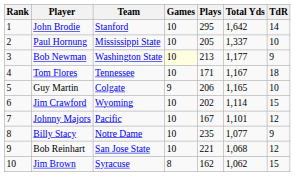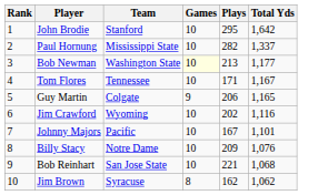 <table class="wikitable sortable">
 <tr>
 <th>Rank</th>
 <th>Player</th>
 <th>Team</th>
 <th>Games</th>
 <th>Plays</th>
 <th>Total Yds</th>
-<th>TdR</th>
 </tr>
 <tr>
 <td>1</td>
 <td><a href='#'>John Brodie</a></td>
 <td><a href='#'>Stanford</a></td>
 <td>10</td>
 <td>295</td>
 <td>1,642</td>
-<td>14</td>
 </tr>
 <tr>
 <td>2</td>
 <td><a href='#'>Paul Hornung</a></td>
 <td><a href='#'>Mississippi State</a></td>
 <td>10</td>
-<td>205</td>
+<td>282</td>
 <td>1,337</td>
-<td>10</td>
 </tr>
 <tr>
 <td>3</td>
 <td><a href='#'>Bob Newman</a></td>
 <td><a href='#'>Washington State</a></td>
 <td style="background: lightyellow;">10</td>
 <td>213</td>
 <td>1,177</td>
-<td>9</td>
 </tr>
 <tr>
 <td>4</td>
 <td><a href='#'>Tom Flores</a></td>
 <td><a href='#'>Tennessee</a></td>
 <td>10</td>
 <td>171</td>
 <td>1,167</td>
-<td>18</td>
 </tr>
 <tr>
 <td>5</td>
 <td>Guy Martin</td>
 <td><a href='#'>Colgate</a></td>
 <td>9</td>
 <td>206</td>
 <td>1,165</td>
-<td>10</td>
 </tr>
 <tr>
 <td>6</td>
 <td><a href='#'>Jim Crawford</a></td>
 <td><a href='#'>Wyoming</a></td>
 <td>10</td>
 <td>202</td>
-<td>1,114</td>
-<td>15</td>
+<td>1,116</td>
 </tr>
 <tr>
 <td>7</td>
 <td><a href='#'>Johnny Majors</a></td>
 <td><a href='#'>Pacific</a></td>
 <td>10</td>
 <td>167</td>
 <td>1,101</td>
-<td>12</td>
 </tr>
 <tr>
 <td>8</td>
 <td><a href='#'>Billy Stacy</a></td>
 <td><a href='#'>Notre Dame</a></td>
 <td>10</td>
-<td>235</td>
-<td>1,077</td>
-<td>9</td>
+<td>209</td>
+<td>1,076</td>
 </tr>
 <tr>
 <td>9</td>
 <td>Bob Reinhart</td>
 <td><a href='#'>San Jose State</a></td>
 <td>10</td>
 <td>221</td>
 <td>1,068</td>
-<td>12</td>
 </tr>
 <tr>
 <td>10</td>
 <td><a href='#'>Jim Brown</a></td>
 <td><a href='#'>Syracuse</a></td>
 <td>8</td>
 <td>162</td>
 <td>1,062</td>
-<td>15</td>
 </tr>
 </table>
